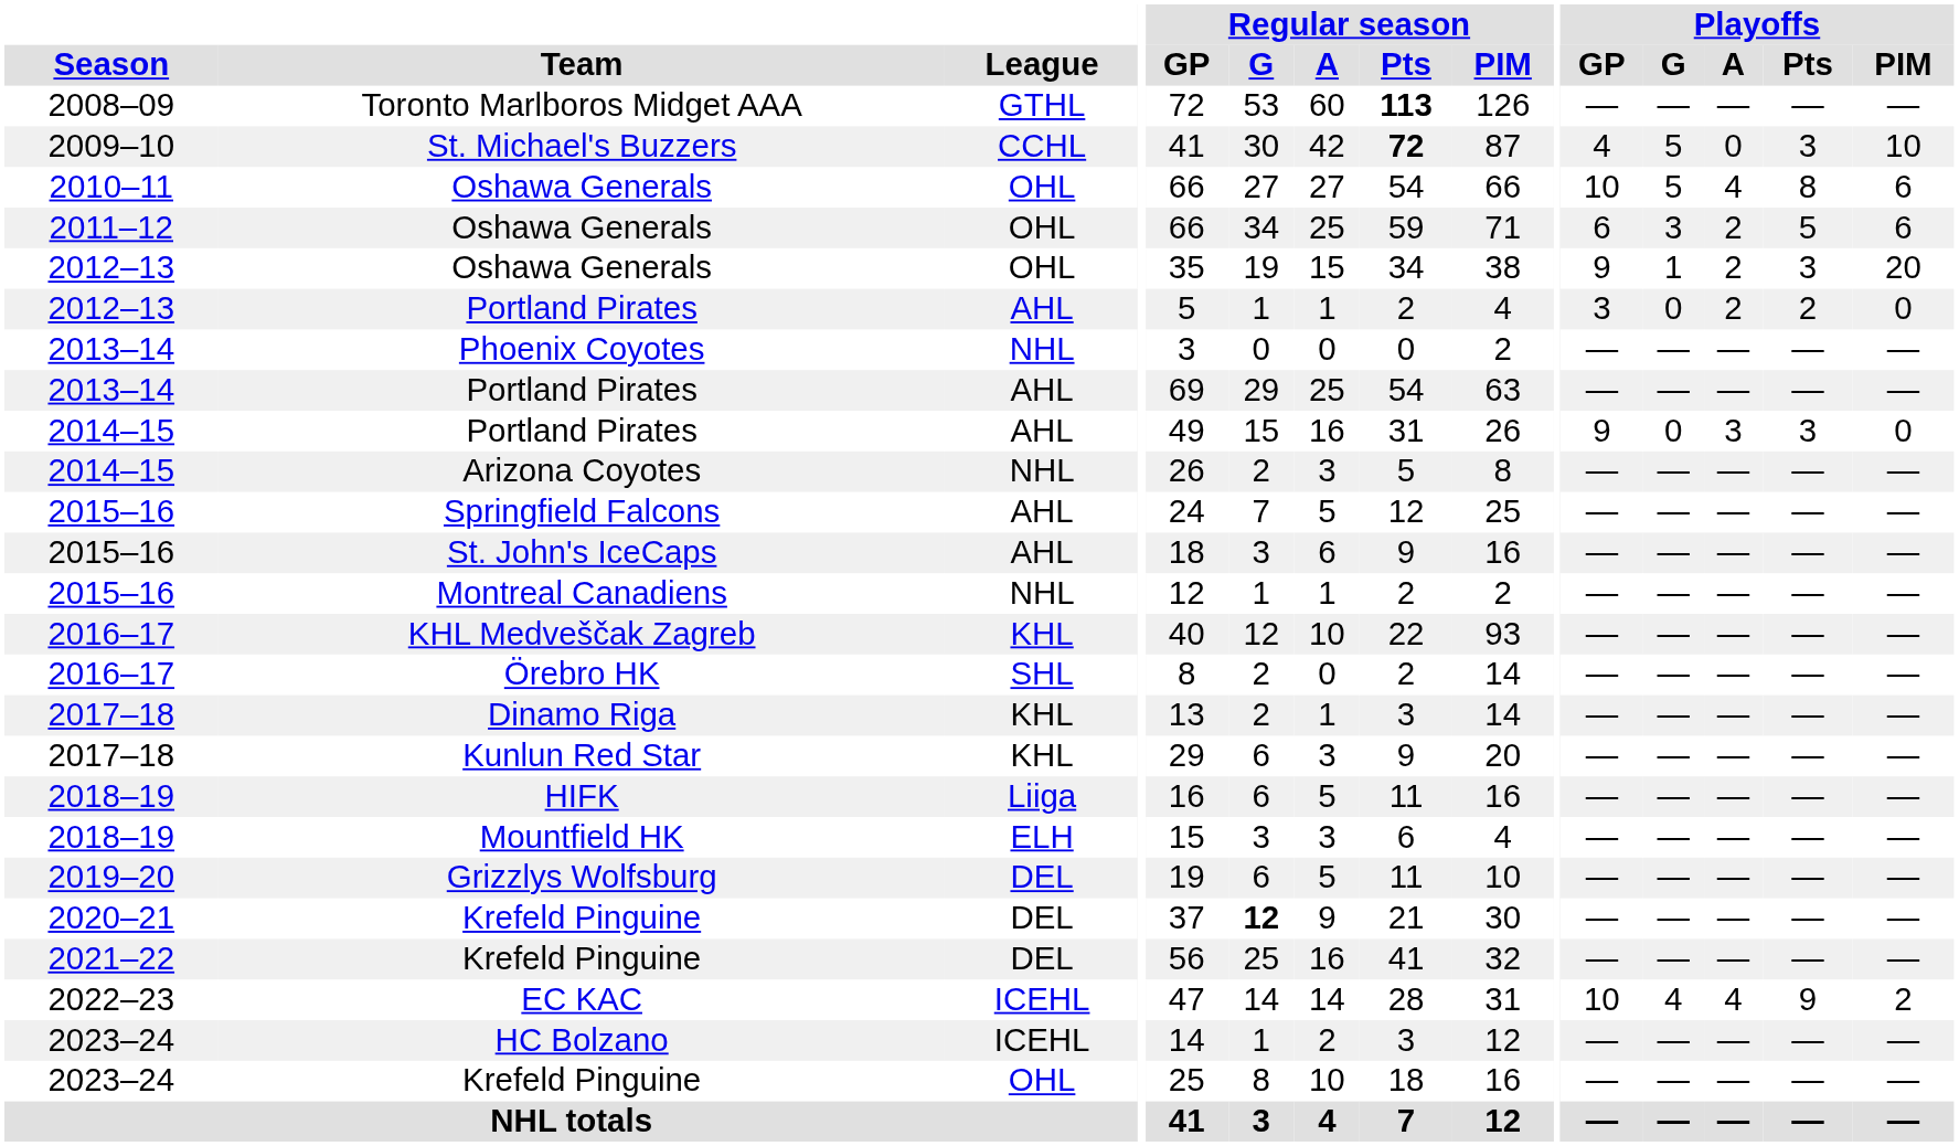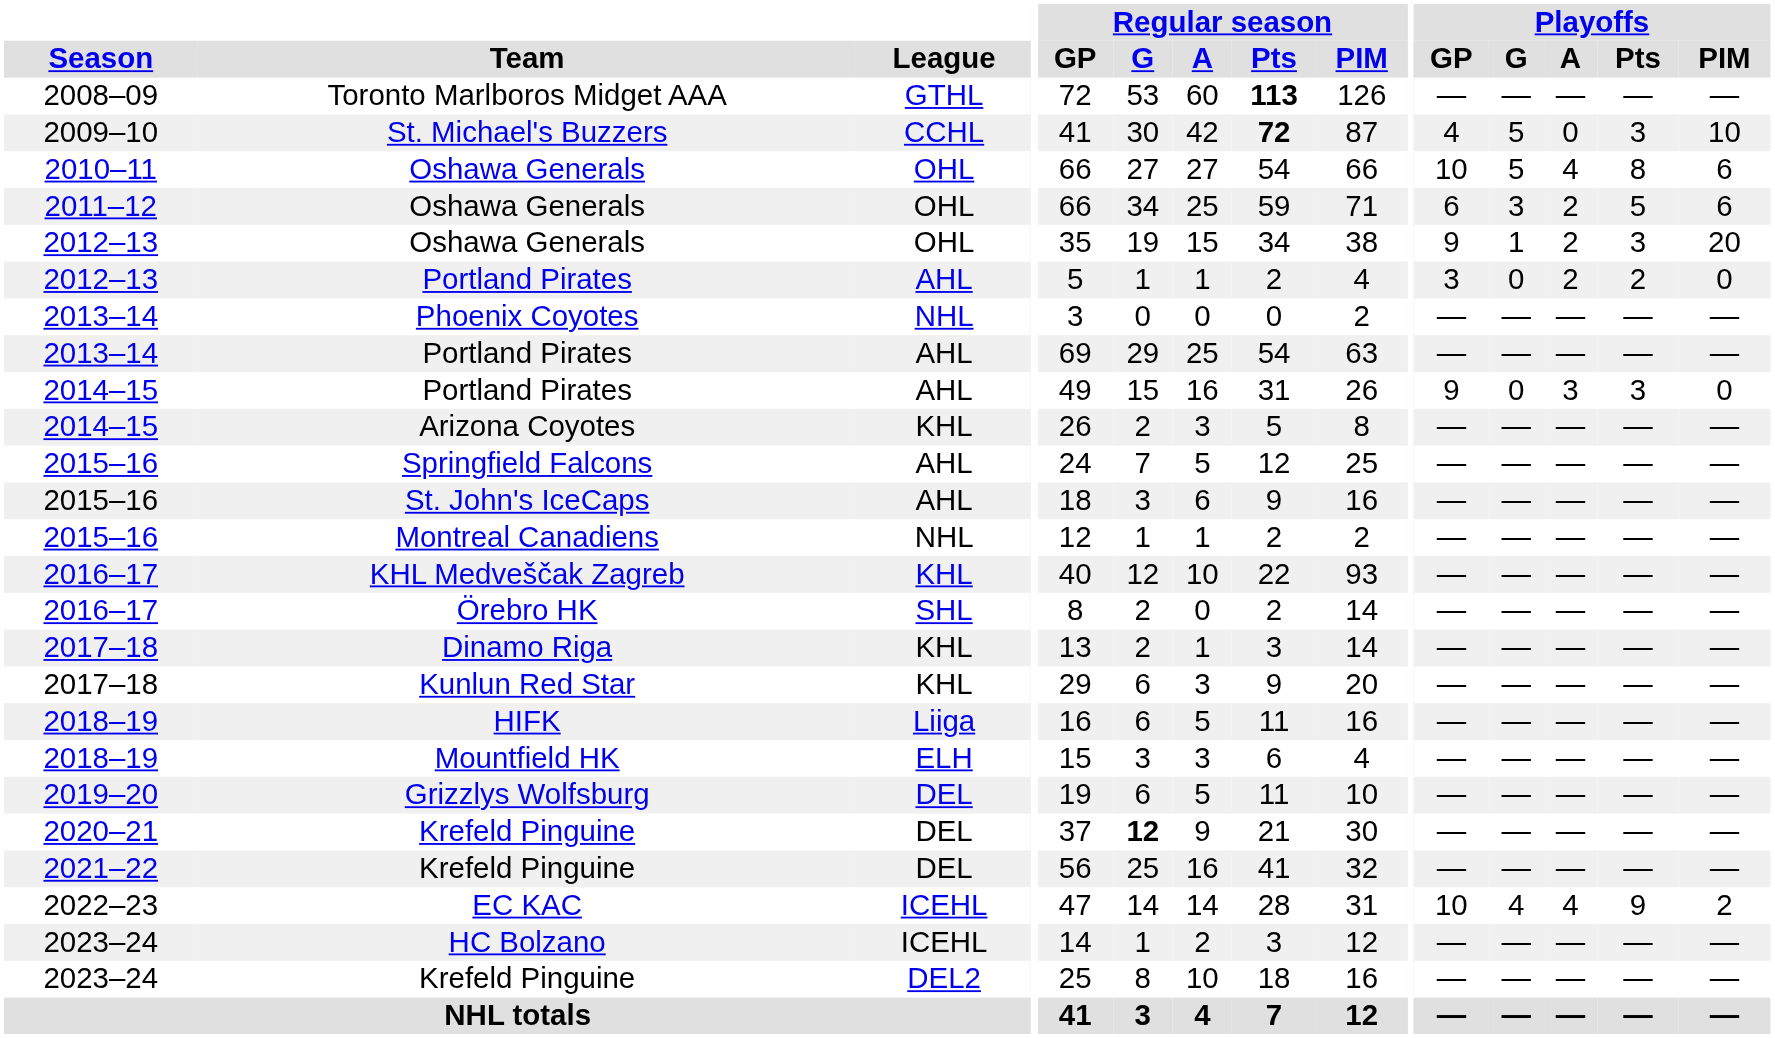 <table border="0" cellpadding="1" cellspacing="0" style="text-align:center; width:60em">
 <tr bgcolor="#e0e0e0">
 <th colspan="3"  bgcolor="#ffffff"></th>
 <th rowspan="101" bgcolor="#ffffff"></th>
 <th colspan="5"><a href='#'>Regular season</a></th>
 <th rowspan="101" bgcolor="#ffffff"></th>
 <th colspan="5"><a href='#'>Playoffs</a></th>
 </tr>
 <tr bgcolor="#e0e0e0">
 <th><a href='#'>Season</a></th>
 <th>Team</th>
 <th>League</th>
 <th>GP</th>
 <th><a href='#'>G</a></th>
 <th><a href='#'>A</a></th>
 <th><a href='#'>Pts</a></th>
 <th><a href='#'>PIM</a></th>
 <th>GP</th>
 <th>G</th>
 <th>A</th>
 <th>Pts</th>
 <th>PIM</th>
 </tr>
 <tr>
 <td>2008–09</td>
 <td>Toronto Marlboros Midget AAA</td>
 <td><a href='#'>GTHL</a></td>
 <td>72</td>
 <td>53</td>
 <td>60</td>
 <td><strong>113</strong></td>
 <td>126</td>
 <td>—</td>
 <td>—</td>
 <td>—</td>
 <td>—</td>
 <td>—</td>
 </tr>
 <tr bgcolor="#f0f0f0">
 <td>2009–10</td>
 <td><a href='#'>St. Michael's Buzzers</a></td>
 <td><a href='#'>CCHL</a></td>
 <td>41</td>
 <td>30</td>
 <td>42</td>
 <td><strong>72</strong></td>
 <td>87</td>
 <td>4</td>
 <td>5</td>
 <td>0</td>
 <td>3</td>
 <td>10</td>
 </tr>
 <tr>
 <td><a href='#'>2010–11</a></td>
 <td><a href='#'>Oshawa Generals</a></td>
 <td><a href='#'>OHL</a></td>
 <td>66</td>
 <td>27</td>
 <td>27</td>
 <td>54</td>
 <td>66</td>
 <td>10</td>
 <td>5</td>
 <td>4</td>
 <td>8</td>
 <td>6</td>
 </tr>
 <tr bgcolor="#f0f0f0">
 <td><a href='#'>2011–12</a></td>
 <td>Oshawa Generals</td>
 <td>OHL</td>
 <td>66</td>
 <td>34</td>
 <td>25</td>
 <td>59</td>
 <td>71</td>
 <td>6</td>
 <td>3</td>
 <td>2</td>
 <td>5</td>
 <td>6</td>
 </tr>
 <tr>
 <td><a href='#'>2012–13</a></td>
 <td>Oshawa Generals</td>
 <td>OHL</td>
 <td>35</td>
 <td>19</td>
 <td>15</td>
 <td>34</td>
 <td>38</td>
 <td>9</td>
 <td>1</td>
 <td>2</td>
 <td>3</td>
 <td>20</td>
 </tr>
 <tr bgcolor="#f0f0f0">
 <td><a href='#'>2012–13</a></td>
 <td><a href='#'>Portland Pirates</a></td>
 <td><a href='#'>AHL</a></td>
 <td>5</td>
 <td>1</td>
 <td>1</td>
 <td>2</td>
 <td>4</td>
 <td>3</td>
 <td>0</td>
 <td>2</td>
 <td>2</td>
 <td>0</td>
 </tr>
 <tr>
 <td><a href='#'>2013–14</a></td>
 <td><a href='#'>Phoenix Coyotes</a></td>
 <td><a href='#'>NHL</a></td>
 <td>3</td>
 <td>0</td>
 <td>0</td>
 <td>0</td>
 <td>2</td>
 <td>—</td>
 <td>—</td>
 <td>—</td>
 <td>—</td>
 <td>—</td>
 </tr>
 <tr bgcolor="#f0f0f0">
 <td><a href='#'>2013–14</a></td>
 <td>Portland Pirates</td>
 <td>AHL</td>
 <td>69</td>
 <td>29</td>
 <td>25</td>
 <td>54</td>
 <td>63</td>
 <td>—</td>
 <td>—</td>
 <td>—</td>
 <td>—</td>
 <td>—</td>
 </tr>
 <tr>
 <td><a href='#'>2014–15</a></td>
 <td>Portland Pirates</td>
 <td>AHL</td>
 <td>49</td>
 <td>15</td>
 <td>16</td>
 <td>31</td>
 <td>26</td>
 <td>9</td>
 <td>0</td>
 <td>3</td>
 <td>3</td>
 <td>0</td>
 </tr>
 <tr bgcolor="#f0f0f0">
 <td><a href='#'>2014–15</a></td>
 <td>Arizona Coyotes</td>
-<td>NHL</td>
+<td>KHL</td>
 <td>26</td>
 <td>2</td>
 <td>3</td>
 <td>5</td>
 <td>8</td>
 <td>—</td>
 <td>—</td>
 <td>—</td>
 <td>—</td>
 <td>—</td>
 </tr>
 <tr>
 <td><a href='#'>2015–16</a></td>
 <td><a href='#'>Springfield Falcons</a></td>
 <td>AHL</td>
 <td>24</td>
 <td>7</td>
 <td>5</td>
 <td>12</td>
 <td>25</td>
 <td>—</td>
 <td>—</td>
 <td>—</td>
 <td>—</td>
 <td>—</td>
 </tr>
 <tr bgcolor="#f0f0f0">
 <td>2015–16</td>
 <td><a href='#'>St. John's IceCaps</a></td>
 <td>AHL</td>
 <td>18</td>
 <td>3</td>
 <td>6</td>
 <td>9</td>
 <td>16</td>
 <td>—</td>
 <td>—</td>
 <td>—</td>
 <td>—</td>
 <td>—</td>
 </tr>
 <tr>
 <td><a href='#'>2015–16</a></td>
 <td><a href='#'>Montreal Canadiens</a></td>
 <td>NHL</td>
 <td>12</td>
 <td>1</td>
 <td>1</td>
 <td>2</td>
 <td>2</td>
 <td>—</td>
 <td>—</td>
 <td>—</td>
 <td>—</td>
 <td>—</td>
 </tr>
 <tr bgcolor="#f0f0f0">
 <td><a href='#'>2016–17</a></td>
 <td><a href='#'>KHL Medveščak Zagreb</a></td>
 <td><a href='#'>KHL</a></td>
 <td>40</td>
 <td>12</td>
 <td>10</td>
 <td>22</td>
 <td>93</td>
 <td>—</td>
 <td>—</td>
 <td>—</td>
 <td>—</td>
 <td>—</td>
 </tr>
 <tr>
 <td><a href='#'>2016–17</a></td>
 <td><a href='#'>Örebro HK</a></td>
 <td><a href='#'>SHL</a></td>
 <td>8</td>
 <td>2</td>
 <td>0</td>
 <td>2</td>
 <td>14</td>
 <td>—</td>
 <td>—</td>
 <td>—</td>
 <td>—</td>
 <td>—</td>
 </tr>
 <tr bgcolor="#f0f0f0">
 <td><a href='#'>2017–18</a></td>
 <td><a href='#'>Dinamo Riga</a></td>
 <td>KHL</td>
 <td>13</td>
 <td>2</td>
 <td>1</td>
 <td>3</td>
 <td>14</td>
 <td>—</td>
 <td>—</td>
 <td>—</td>
 <td>—</td>
 <td>—</td>
 </tr>
 <tr>
 <td>2017–18</td>
 <td><a href='#'>Kunlun Red Star</a></td>
 <td>KHL</td>
 <td>29</td>
 <td>6</td>
 <td>3</td>
 <td>9</td>
 <td>20</td>
 <td>—</td>
 <td>—</td>
 <td>—</td>
 <td>—</td>
 <td>—</td>
 </tr>
 <tr bgcolor="#f0f0f0">
 <td><a href='#'>2018–19</a></td>
 <td><a href='#'>HIFK</a></td>
 <td><a href='#'>Liiga</a></td>
 <td>16</td>
 <td>6</td>
 <td>5</td>
 <td>11</td>
 <td>16</td>
 <td>—</td>
 <td>—</td>
 <td>—</td>
 <td>—</td>
 <td>—</td>
 </tr>
 <tr>
 <td><a href='#'>2018–19</a></td>
 <td><a href='#'>Mountfield HK</a></td>
 <td><a href='#'>ELH</a></td>
 <td>15</td>
 <td>3</td>
 <td>3</td>
 <td>6</td>
 <td>4</td>
 <td>—</td>
 <td>—</td>
 <td>—</td>
 <td>—</td>
 <td>—</td>
 </tr>
 <tr bgcolor="#f0f0f0">
 <td><a href='#'>2019–20</a></td>
 <td><a href='#'>Grizzlys Wolfsburg</a></td>
 <td><a href='#'>DEL</a></td>
 <td>19</td>
 <td>6</td>
 <td>5</td>
 <td>11</td>
 <td>10</td>
 <td>—</td>
 <td>—</td>
 <td>—</td>
 <td>—</td>
 <td>—</td>
 </tr>
 <tr>
 <td><a href='#'>2020–21</a></td>
 <td><a href='#'>Krefeld Pinguine</a></td>
 <td>DEL</td>
 <td>37</td>
 <td><strong>12</strong></td>
 <td>9</td>
 <td>21</td>
 <td>30</td>
 <td>—</td>
 <td>—</td>
 <td>—</td>
 <td>—</td>
 <td>—</td>
 </tr>
 <tr bgcolor="#f0f0f0">
 <td><a href='#'>2021–22</a></td>
 <td>Krefeld Pinguine</td>
 <td>DEL</td>
 <td>56</td>
 <td>25</td>
 <td>16</td>
 <td>41</td>
 <td>32</td>
 <td>—</td>
 <td>—</td>
 <td>—</td>
 <td>—</td>
 <td>—</td>
 </tr>
 <tr>
 <td>2022–23</td>
 <td><a href='#'>EC KAC</a></td>
 <td><a href='#'>ICEHL</a></td>
 <td>47</td>
 <td>14</td>
 <td>14</td>
 <td>28</td>
 <td>31</td>
 <td>10</td>
 <td>4</td>
 <td>4</td>
 <td>9</td>
 <td>2</td>
 </tr>
 <tr bgcolor="#f0f0f0">
 <td>2023–24</td>
 <td><a href='#'>HC Bolzano</a></td>
 <td>ICEHL</td>
 <td>14</td>
 <td>1</td>
 <td>2</td>
 <td>3</td>
 <td>12</td>
 <td>—</td>
 <td>—</td>
 <td>—</td>
 <td>—</td>
 <td>—</td>
 </tr>
 <tr>
 <td>2023–24</td>
 <td>Krefeld Pinguine</td>
-<td><a href='#'>OHL</a></td>
+<td><a href='#'>DEL2</a></td>
 <td>25</td>
 <td>8</td>
 <td>10</td>
 <td>18</td>
 <td>16</td>
 <td>—</td>
 <td>—</td>
 <td>—</td>
 <td>—</td>
 <td>—</td>
 </tr>
 <tr ALIGN="center" bgcolor="#e0e0e0">
 <th colspan="3">NHL totals</th>
 <th>41</th>
 <th>3</th>
 <th>4</th>
 <th>7</th>
 <th>12</th>
 <th>—</th>
 <th>—</th>
 <th>—</th>
 <th>—</th>
 <th>—</th>
 </tr>
 </table>
